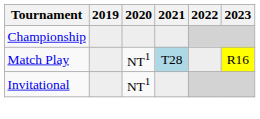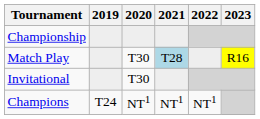 <table class="wikitable" style="text-align:center;">
 <tr>
 <th>Tournament</th>
 <th>2019</th>
 <th>2020</th>
 <th>2021</th>
 <th>2022</th>
 <th>2023</th>
 </tr>
 <tr>
 <td align="left"><a href='#'>Championship</a></td>
 <td style="background:#eeeeee;"></td>
 <td style="background:#eeeeee;"></td>
 <td style="background:#eeeeee;"></td>
 <td colspan=2 style="background:#D3D3D3;"></td>
 </tr>
 <tr>
 <td align="left"><a href='#'>Match Play</a></td>
 <td style="background:#eeeeee;"></td>
-<td>NT<sup>1</sup></td>
+<td>T30</td>
 <td style="background: lightblue;">T28</td>
 <td style="background:#eeeeee;"></td>
 <td style="background:yellow;">R16</td>
 </tr>
 <tr>
 <td align="left"><a href='#'>Invitational</a></td>
 <td style="background:#eeeeee;"></td>
-<td>NT<sup>1</sup></td>
+<td>T30</td>
 <td style="background:#eeeeee;"></td>
 <td colspan=2 style="background:#D3D3D3;"></td>
 </tr>
+<tr>
+<td align="left"><a href='#'>Champions</a></td>
+<td>T24</td>
+<td>NT<sup>1</sup></td>
+<td>NT<sup>1</sup></td>
+<td>NT<sup>1</sup></td>
+<td colspan=1 style="background:#D3D3D3;"></td>
+</tr>
 </table>
